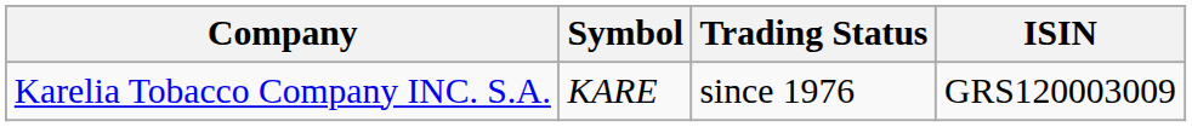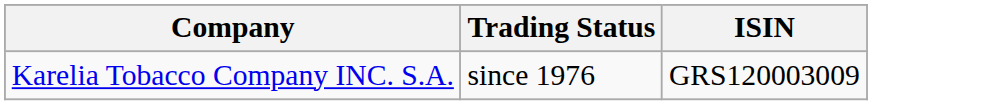 <table class="wikitable">
 <tr>
 <th>Company</th>
-<th>Symbol</th>
 <th>Trading Status</th>
 <th>ISIN</th>
 </tr>
 <tr>
 <td><a href='#'>Karelia Tobacco Company INC. S.A.</a></td>
-<td><em>KARE</em></td>
 <td>since 1976</td>
 <td>GRS120003009</td>
 </tr>
 </table>
